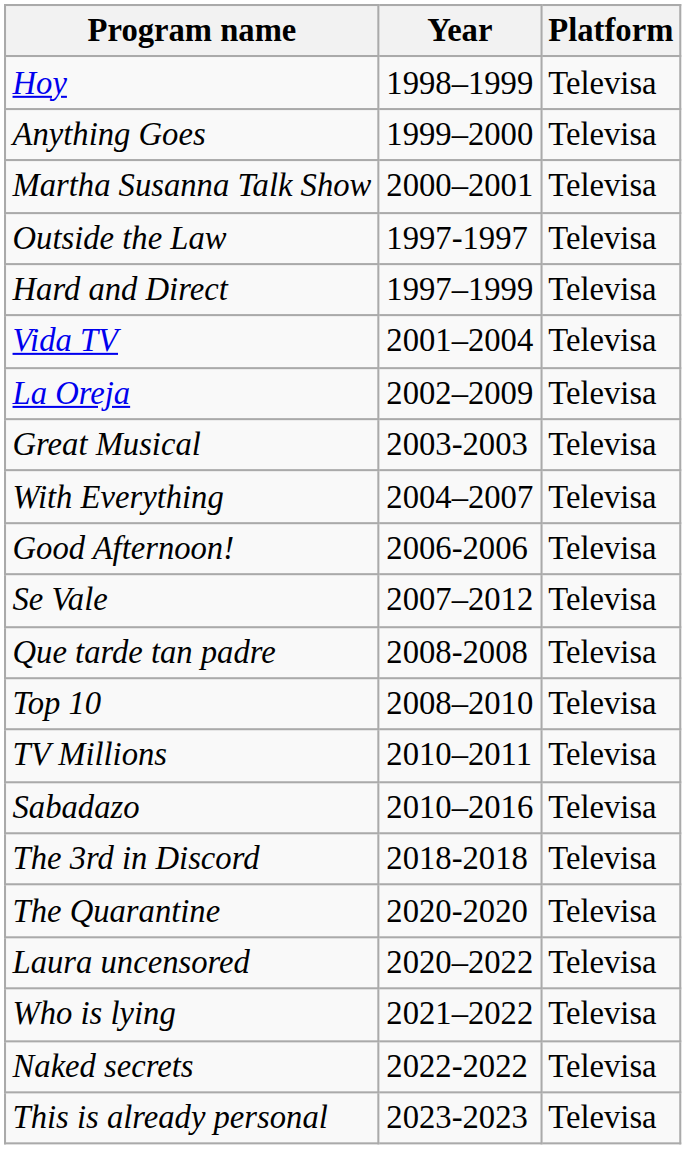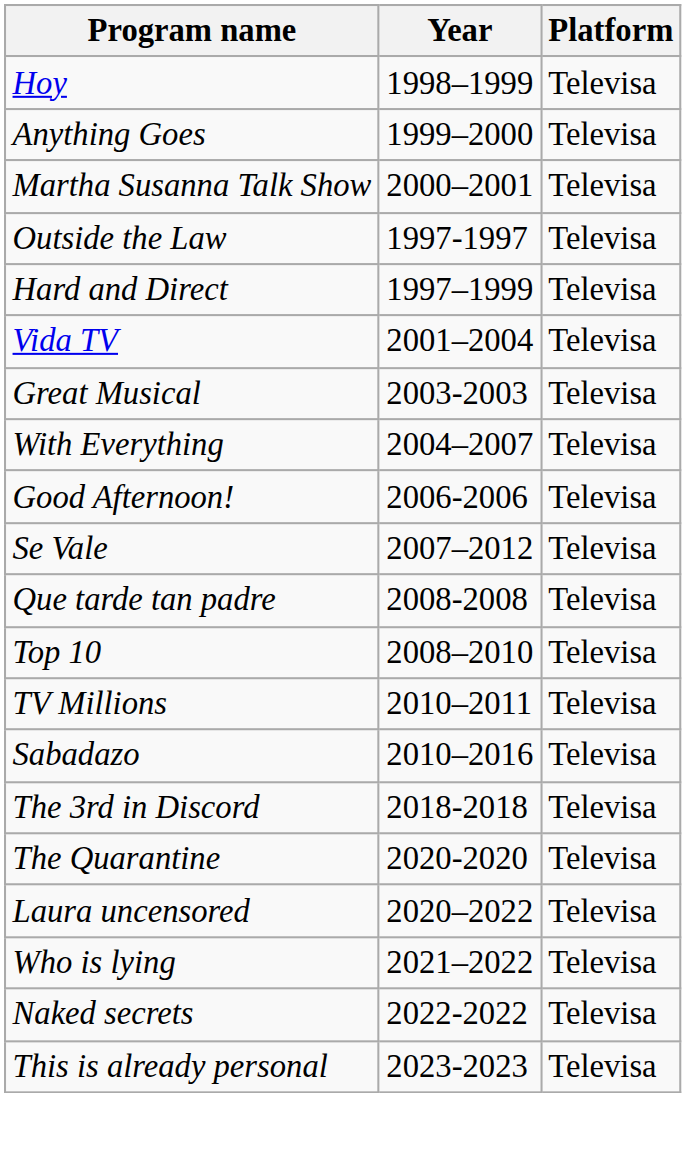 <table class="wikitable">
 <tr>
 <th>Program name</th>
 <th>Year</th>
 <th>Platform</th>
 </tr>
 <tr>
 <td><em><a href='#'>Hoy</a></em></td>
 <td>1998–1999</td>
 <td>Televisa</td>
 </tr>
 <tr>
 <td><em>Anything Goes</em></td>
 <td>1999–2000</td>
 <td>Televisa</td>
 </tr>
 <tr>
 <td><em>Martha Susanna Talk Show</em></td>
 <td>2000–2001</td>
 <td>Televisa</td>
 </tr>
 <tr>
 <td><em>Outside the Law</em></td>
 <td>1997-1997</td>
 <td>Televisa</td>
 </tr>
 <tr>
 <td><em>Hard and Direct</em></td>
 <td>1997–1999</td>
 <td>Televisa</td>
 </tr>
 <tr>
 <td><em><a href='#'>Vida TV</a></em></td>
 <td>2001–2004</td>
-<td>Televisa</td>
-</tr>
-<tr>
-<td><em><a href='#'>La Oreja</a></em></td>
-<td>2002–2009</td>
 <td>Televisa</td>
 </tr>
 <tr>
 <td><em>Great Musical</em></td>
 <td>2003-2003</td>
 <td>Televisa</td>
 </tr>
 <tr>
 <td><em>With Everything</em></td>
 <td>2004–2007</td>
 <td>Televisa</td>
 </tr>
 <tr>
 <td><em>Good Afternoon!</em></td>
 <td>2006-2006</td>
 <td>Televisa</td>
 </tr>
 <tr>
 <td><em>Se Vale</em></td>
 <td>2007–2012</td>
 <td>Televisa</td>
 </tr>
 <tr>
 <td><em>Que tarde tan padre</em></td>
 <td>2008-2008</td>
 <td>Televisa</td>
 </tr>
 <tr>
 <td><em>Top 10</em></td>
 <td>2008–2010</td>
 <td>Televisa</td>
 </tr>
 <tr>
 <td><em>TV Millions</em></td>
 <td>2010–2011</td>
 <td>Televisa</td>
 </tr>
 <tr>
 <td><em>Sabadazo</em></td>
 <td>2010–2016</td>
 <td>Televisa</td>
 </tr>
 <tr>
 <td><em>The 3rd in Discord</em></td>
 <td>2018-2018</td>
 <td>Televisa</td>
 </tr>
 <tr>
 <td><em>The Quarantine</em></td>
 <td>2020-2020</td>
 <td>Televisa</td>
 </tr>
 <tr>
 <td><em>Laura uncensored</em></td>
 <td>2020–2022</td>
 <td>Televisa</td>
 </tr>
 <tr>
 <td><em>Who is lying</em></td>
 <td>2021–2022</td>
 <td>Televisa</td>
 </tr>
 <tr>
 <td><em>Naked secrets</em></td>
 <td>2022-2022</td>
 <td>Televisa</td>
 </tr>
 <tr>
 <td><em>This is already personal</em></td>
 <td>2023-2023</td>
 <td>Televisa</td>
 </tr>
 </table>
